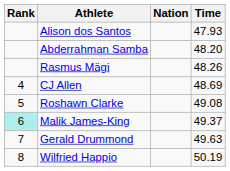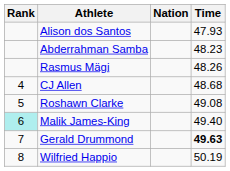 <table class="wikitable">
 <tr>
 <th scope="col">Rank</th>
 <th scope="col">Athlete</th>
 <th scope="col">Nation</th>
 <th scope="col">Time</th>
 </tr>
 <tr>
 <td align=center></td>
 <td><a href='#'>Alison dos Santos</a></td>
 <td></td>
 <td>47.93</td>
 </tr>
 <tr>
 <td align=center></td>
 <td><a href='#'>Abderrahman Samba</a></td>
 <td></td>
-<td>48.20</td>
+<td>48.23</td>
 </tr>
 <tr>
 <td align=center></td>
 <td><a href='#'>Rasmus Mägi</a></td>
 <td></td>
 <td>48.26</td>
 </tr>
 <tr>
 <td align=center>4</td>
 <td><a href='#'>CJ Allen</a></td>
 <td></td>
-<td>48.69</td>
+<td>48.68</td>
 </tr>
 <tr>
 <td align=center>5</td>
 <td><a href='#'>Roshawn Clarke</a></td>
 <td></td>
 <td>49.08</td>
 </tr>
 <tr>
 <td align=center style="background: paleturquoise;">6</td>
 <td><a href='#'>Malik James-King</a></td>
 <td></td>
-<td>49.37</td>
+<td>49.40</td>
 </tr>
 <tr>
 <td align=center>7</td>
 <td><a href='#'>Gerald Drummond</a></td>
 <td></td>
-<td>49.63</td>
+<td><strong>49.63</strong></td>
 </tr>
 <tr>
 <td align=center>8</td>
 <td><a href='#'>Wilfried Happio</a></td>
 <td></td>
 <td>50.19</td>
 </tr>
 </table>
